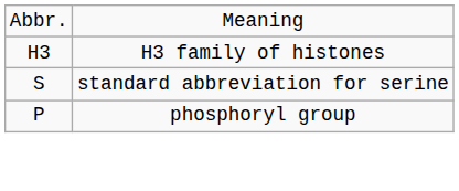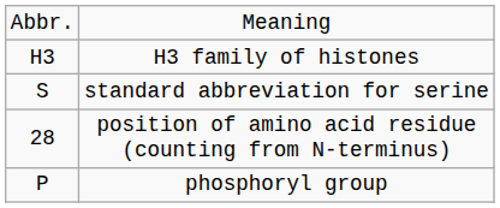 <table class="wikitable" style="text-align:center">
 <tr>
 <td>Abbr.</td>
 <td>Meaning</td>
 </tr>
 <tr>
 <td>H3</td>
 <td>H3 family of histones</td>
 </tr>
 <tr>
 <td>S</td>
 <td>standard abbreviation for serine</td>
 </tr>
 <tr>
+<td>28</td>
+<td>position of amino acid residue<br>(counting from N-terminus)</td>
+</tr>
+<tr>
 <td>P</td>
 <td>phosphoryl  group</td>
 </tr>
 </table>
